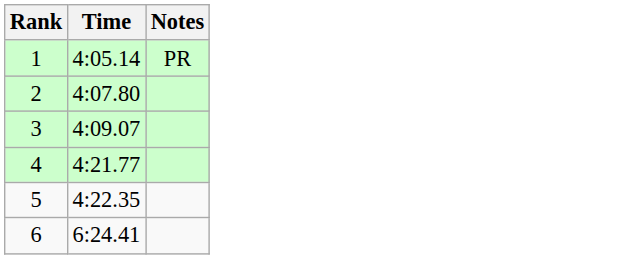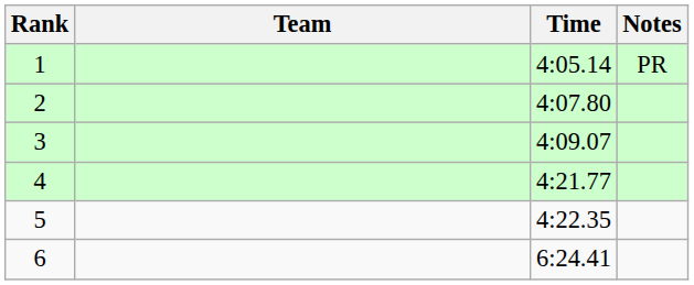 <table class="wikitable" style="text-align:center">
 <tr>
 <th>Rank</th>
+<th Style="width:18em">Team</th>
 <th>Time</th>
 <th>Notes</th>
 </tr>
 <tr style="background:#cfc">
 <td>1</td>
+<td style="text-align:left"></td>
 <td>4:05.14</td>
 <td>PR</td>
 </tr>
 <tr style="background:#cfc">
 <td>2</td>
+<td style="text-align:left"></td>
 <td>4:07.80</td>
 <td></td>
 </tr>
 <tr style="background:#cfc">
 <td>3</td>
+<td style="text-align:left"></td>
 <td>4:09.07</td>
 <td></td>
 </tr>
 <tr style="background:#cfc">
 <td>4</td>
+<td style="text-align:left"></td>
 <td>4:21.77</td>
 <td></td>
 </tr>
 <tr>
 <td>5</td>
+<td style="text-align:left"></td>
 <td>4:22.35</td>
 <td></td>
 </tr>
 <tr>
 <td>6</td>
+<td style="text-align:left"></td>
 <td>6:24.41</td>
 <td></td>
 </tr>
 </table>
